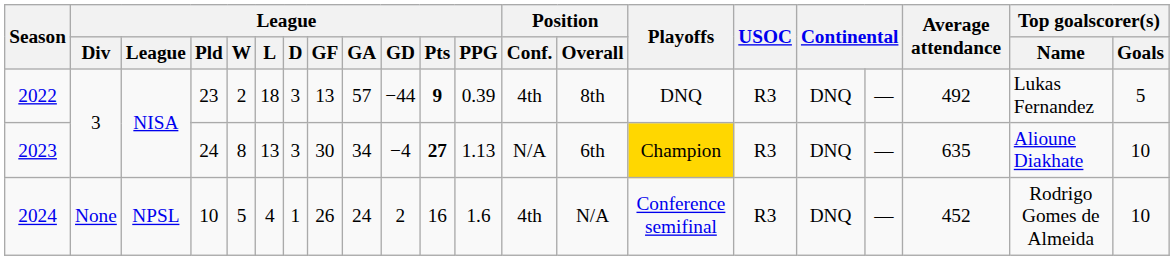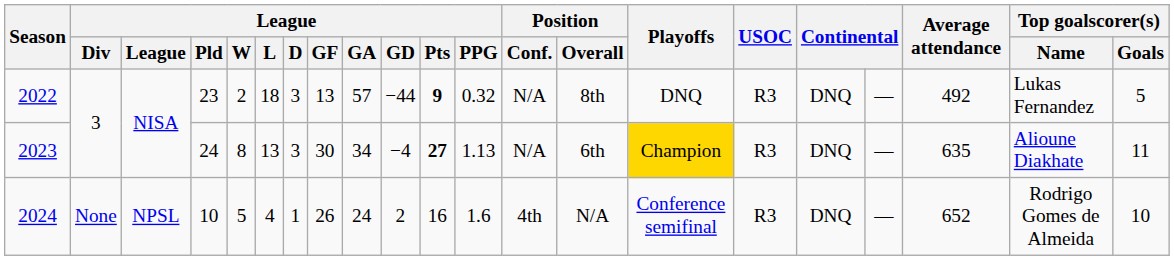 <table class="wikitable" style="font-size:90%; text-align:center;">
 <tr style="background:#f0f6ff;">
 <th rowspan=2>Season</th>
 <th colspan=11>League</th>
 <th colspan=2>Position</th>
 <th rowspan=2>Playoffs</th>
 <th rowspan=2><a href='#'>USOC</a></th>
 <th rowspan=2 colspan=2><a href='#'>Continental</a></th>
 <th rowspan=2>Average attendance</th>
 <th colspan=2>Top goalscorer(s)</th>
 </tr>
 <tr>
 <th>Div</th>
 <th>League</th>
 <th>Pld</th>
 <th>W</th>
 <th>L</th>
 <th>D</th>
 <th>GF</th>
 <th>GA</th>
 <th>GD</th>
 <th>Pts</th>
 <th>PPG</th>
 <th>Conf.</th>
 <th>Overall</th>
 <th>Name</th>
 <th>Goals</th>
 </tr>
 <tr>
 <td><a href='#'>2022</a></td>
 <td rowspan=2>3</td>
 <td rowspan=2><a href='#'>NISA</a></td>
 <td>23</td>
 <td>2</td>
 <td>18</td>
 <td>3</td>
 <td>13</td>
 <td>57</td>
 <td>−44</td>
 <td><strong>9</strong></td>
-<td>0.39</td>
-<td>4th</td>
+<td>0.32</td>
+<td>N/A</td>
 <td>8th</td>
 <td>DNQ</td>
 <td>R3</td>
 <td>DNQ</td>
 <td>—</td>
 <td>492</td>
 <td align="left"> Lukas Fernandez</td>
 <td>5</td>
 </tr>
 <tr>
 <td><a href='#'>2023</a></td>
 <td>24</td>
 <td>8</td>
 <td>13</td>
 <td>3</td>
 <td>30</td>
 <td>34</td>
 <td>−4</td>
 <td><strong>27</strong></td>
 <td>1.13</td>
 <td>N/A</td>
 <td>6th</td>
 <td bgcolor=gold>Champion</td>
 <td>R3</td>
 <td>DNQ</td>
 <td>—</td>
 <td>635</td>
 <td align="left"> <a href='#'>Alioune Diakhate</a></td>
-<td>10</td>
+<td>11</td>
 </tr>
 <tr>
 <td><a href='#'>2024</a></td>
 <td><a href='#'>None</a></td>
 <td><a href='#'>NPSL</a></td>
 <td>10</td>
 <td>5</td>
 <td>4</td>
 <td>1</td>
 <td>26</td>
 <td>24</td>
 <td>2</td>
 <td>16</td>
 <td>1.6</td>
 <td>4th</td>
 <td>N/A</td>
 <td><a href='#'>Conference semifinal</a></td>
 <td>R3</td>
 <td>DNQ</td>
 <td>—</td>
-<td>452</td>
+<td>652</td>
 <td>Rodrigo Gomes de Almeida</td>
 <td>10</td>
 </tr>
 </table>
